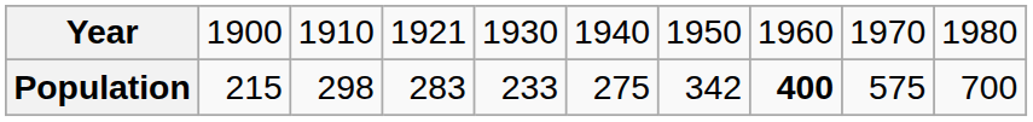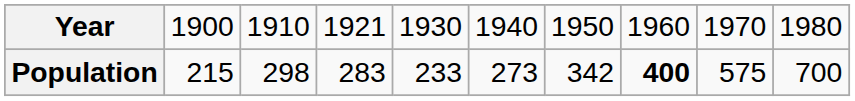 <table class="wikitable" style="text-align:right;">
 <tr>
 <th>Year</th>
 <td>1900</td>
 <td>1910</td>
 <td>1921</td>
 <td>1930</td>
 <td>1940</td>
 <td>1950</td>
 <td>1960</td>
 <td>1970</td>
 <td>1980</td>
 </tr>
 <tr>
 <th>Population</th>
 <td>215</td>
 <td>298</td>
 <td>283</td>
 <td>233</td>
-<td>275</td>
+<td>273</td>
 <td>342</td>
 <td><strong>400</strong></td>
 <td>575</td>
 <td>700</td>
 </tr>
 </table>
